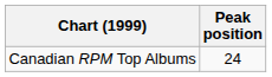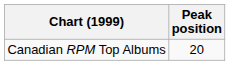 <table class="wikitable">
 <tr>
 <th>Chart (1999)</th>
 <th>Peak<br>position</th>
 </tr>
 <tr>
 <td>Canadian <em>RPM</em> Top Albums</td>
-<td align="center">24</td>
+<td align="center">20</td>
 </tr>
 </table>
